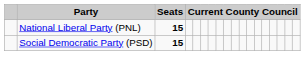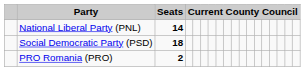 <table class="wikitable">
 <tr>
 <th style="background:#ccc">   </th>
 <th style="background:#ccc">Party</th>
 <th style="background:#ccc">Seats</th>
 <th style="background:#ccc" colspan="15">Current County Council</th>
 </tr>
 <tr>
 <td>  </td>
 <td><a href='#'>National Liberal Party</a> (PNL)</td>
-<td style="text-align: right"><strong>15</strong></td>
+<td style="text-align: right"><strong>14</strong></td>
 <td>  </td>
 <td>  </td>
 <td>  </td>
 <td>  </td>
 <td>  </td>
 <td>  </td>
 <td>  </td>
 <td>  </td>
 <td>  </td>
 <td>  </td>
 <td>  </td>
 <td>  </td>
 <td>  </td>
 <td>  </td>
 <td>  </td>
 </tr>
 <tr>
 <td>  </td>
 <td><a href='#'>Social Democratic Party</a> (PSD)</td>
-<td style="text-align: right"><strong>15</strong></td>
+<td style="text-align: right"><strong>18</strong></td>
 <td>  </td>
 <td>  </td>
 <td>  </td>
 <td>  </td>
 <td>  </td>
 <td>  </td>
 <td>  </td>
 <td>  </td>
 <td>  </td>
 <td>  </td>
 <td>  </td>
 <td>  </td>
 <td>  </td>
 <td>  </td>
 <td>  </td>
 </tr>
+<tr>
+<td>  </td>
+<td><a href='#'>PRO Romania</a> (PRO)</td>
+<td style="text-align: right"><strong>2</strong></td>
+<td>  </td>
+<td>  </td>
+<td> </td>
+<td> </td>
+<td> </td>
+<td> </td>
+<td> </td>
+<td> </td>
+<td> </td>
+<td> </td>
+<td> </td>
+<td> </td>
+<td> </td>
+<td> </td>
+<td> </td>
+</tr>
 </table>
